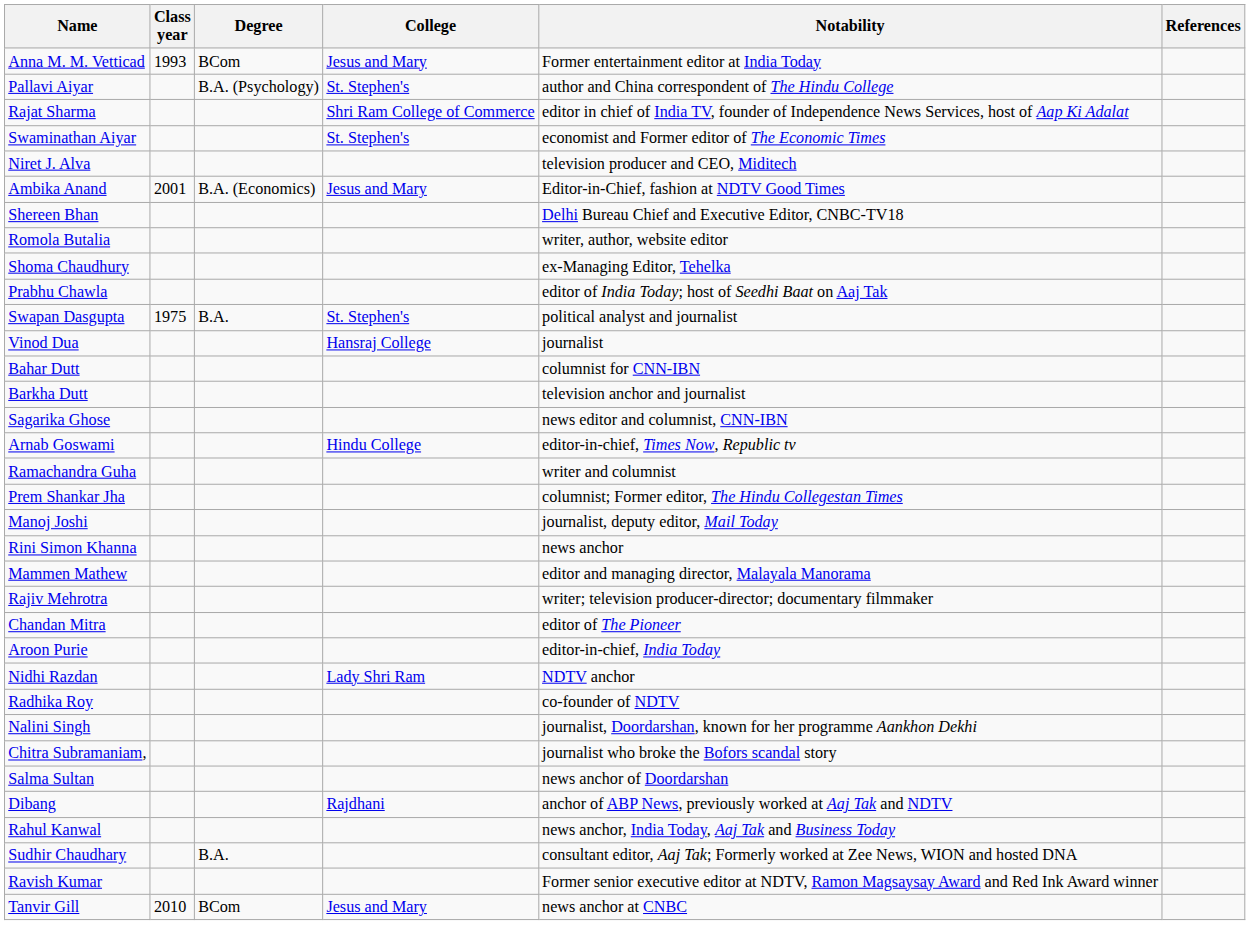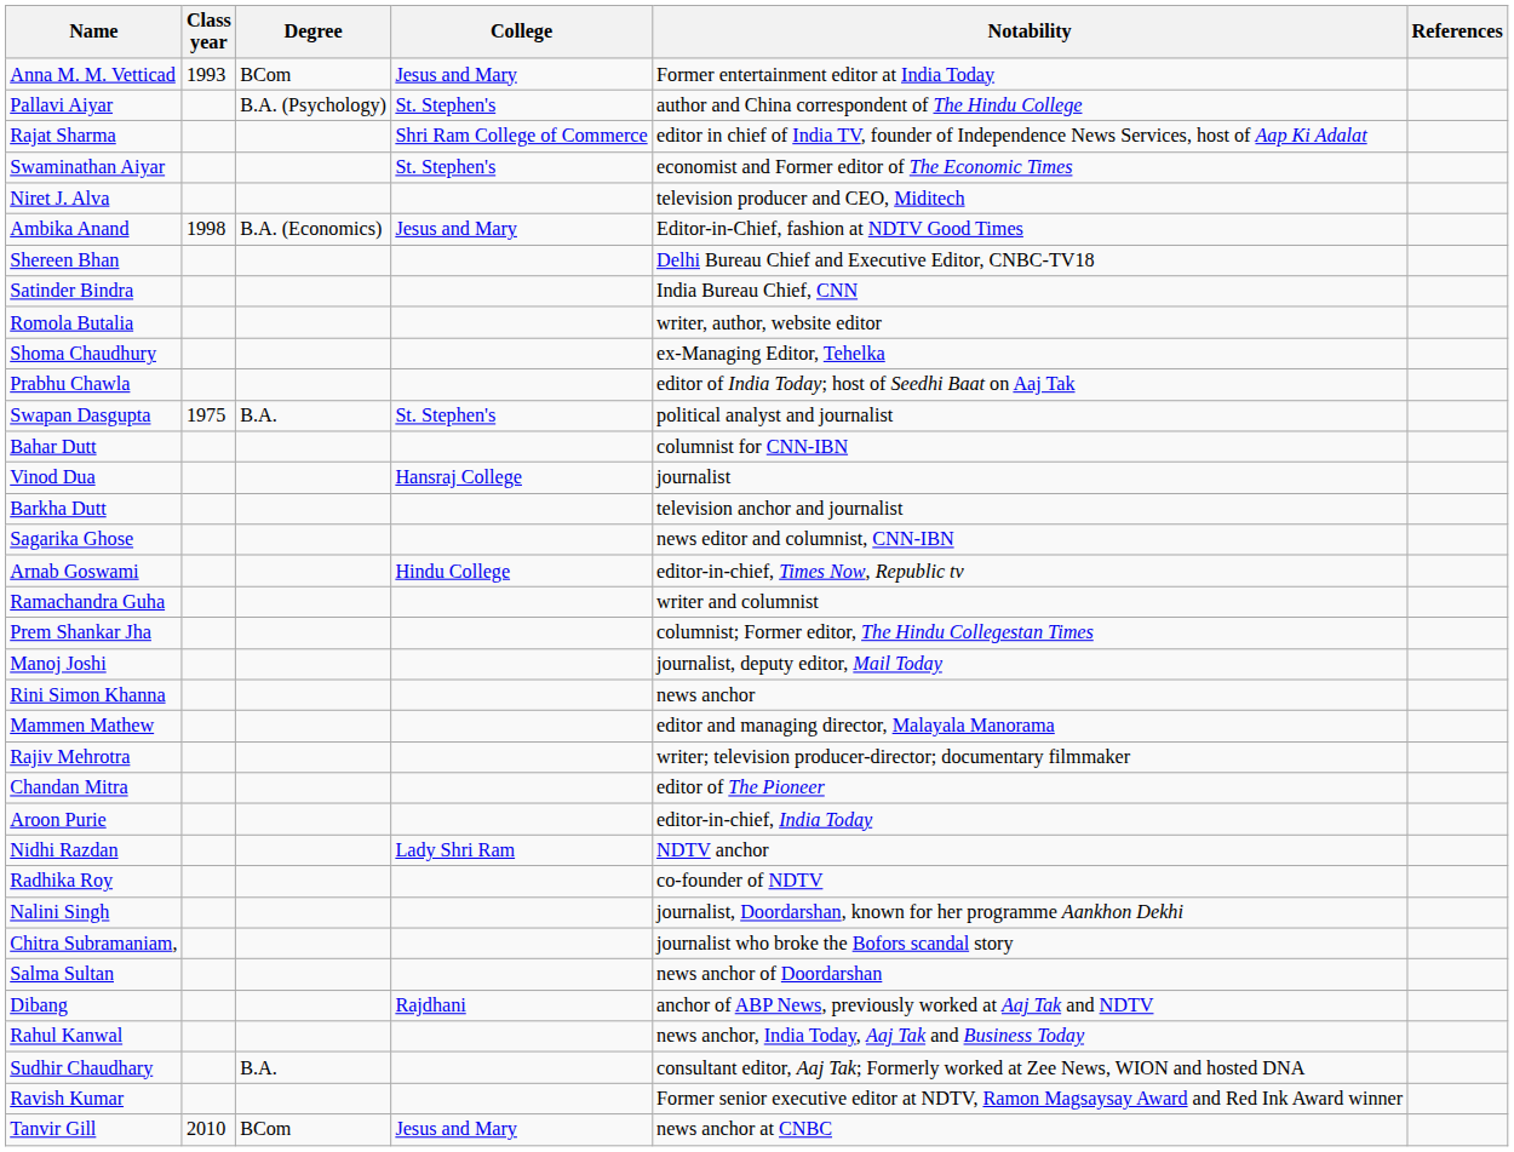 <table class="wikitable">
 <tr>
 <th>Name</th>
 <th>Class<br>year</th>
 <th>Degree</th>
 <th>College</th>
 <th>Notability</th>
 <th>References</th>
 </tr>
 <tr>
 <td><a href='#'>Anna M. M. Vetticad</a></td>
 <td>1993</td>
 <td>BCom</td>
 <td><a href='#'>Jesus and Mary</a></td>
 <td>Former entertainment editor at <a href='#'>India Today</a></td>
 <td></td>
 </tr>
 <tr>
 <td><a href='#'>Pallavi Aiyar</a></td>
 <td></td>
 <td>B.A. (Psychology)</td>
 <td><a href='#'>St. Stephen's</a></td>
 <td>author and China correspondent of <em><a href='#'>The Hindu College</a></em></td>
 <td></td>
 </tr>
 <tr>
 <td><a href='#'>Rajat Sharma</a></td>
 <td></td>
 <td></td>
 <td><a href='#'>Shri Ram College of Commerce</a></td>
 <td>editor in chief of <a href='#'>India TV</a>, founder of Independence News Services, host of <em><a href='#'>Aap Ki Adalat</a></em></td>
 <td></td>
 </tr>
 <tr>
 <td><a href='#'>Swaminathan Aiyar</a></td>
 <td></td>
 <td></td>
 <td><a href='#'>St. Stephen's</a></td>
 <td>economist and Former editor of <em><a href='#'>The Economic Times</a></em></td>
 <td></td>
 </tr>
 <tr>
 <td><a href='#'>Niret J. Alva</a></td>
 <td></td>
 <td></td>
 <td></td>
 <td>television producer and CEO, <a href='#'>Miditech</a></td>
 <td></td>
 </tr>
 <tr>
 <td><a href='#'>Ambika Anand</a></td>
-<td>2001</td>
+<td>1998</td>
 <td>B.A. (Economics)</td>
 <td><a href='#'>Jesus and Mary</a></td>
 <td>Editor-in-Chief, fashion at <a href='#'>NDTV Good Times</a></td>
 <td></td>
 </tr>
 <tr>
 <td><a href='#'>Shereen Bhan</a></td>
 <td></td>
 <td></td>
 <td></td>
 <td><a href='#'>Delhi</a> Bureau Chief and Executive Editor, CNBC-TV18</td>
+<td></td>
+</tr>
+<tr>
+<td><a href='#'>Satinder Bindra</a></td>
+<td></td>
+<td></td>
+<td></td>
+<td>India Bureau Chief, <a href='#'>CNN</a></td>
 <td></td>
 </tr>
 <tr>
 <td><a href='#'>Romola Butalia</a></td>
 <td></td>
 <td></td>
 <td></td>
 <td>writer, author, website editor</td>
 <td></td>
 </tr>
 <tr>
 <td><a href='#'>Shoma Chaudhury</a></td>
 <td></td>
 <td></td>
 <td></td>
 <td>ex-Managing Editor, <a href='#'>Tehelka</a></td>
 <td></td>
 </tr>
 <tr>
 <td><a href='#'>Prabhu Chawla</a></td>
 <td></td>
 <td></td>
 <td></td>
 <td>editor of <em>India Today</em>; host of <em>Seedhi Baat</em> on <a href='#'>Aaj Tak</a></td>
 <td></td>
 </tr>
 <tr>
 <td><a href='#'>Swapan Dasgupta</a></td>
 <td>1975</td>
 <td>B.A.</td>
 <td><a href='#'>St. Stephen's</a></td>
 <td>political analyst and journalist</td>
 <td></td>
 </tr>
 <tr>
+<td><a href='#'>Bahar Dutt</a></td>
+<td></td>
+<td></td>
+<td></td>
+<td>columnist for <a href='#'>CNN-IBN</a></td>
+<td></td>
+</tr>
+<tr>
 <td><a href='#'>Vinod Dua</a></td>
 <td></td>
 <td></td>
 <td><a href='#'>Hansraj College</a></td>
 <td>journalist</td>
-<td></td>
-</tr>
-<tr>
-<td><a href='#'>Bahar Dutt</a></td>
-<td></td>
-<td></td>
-<td></td>
-<td>columnist for <a href='#'>CNN-IBN</a></td>
 <td></td>
 </tr>
 <tr>
 <td><a href='#'>Barkha Dutt</a></td>
 <td></td>
 <td></td>
 <td></td>
 <td>television anchor and journalist</td>
 <td></td>
 </tr>
 <tr>
 <td><a href='#'>Sagarika Ghose</a></td>
 <td></td>
 <td></td>
 <td></td>
 <td>news editor and columnist, <a href='#'>CNN-IBN</a></td>
 <td></td>
 </tr>
 <tr>
 <td><a href='#'>Arnab Goswami</a></td>
 <td></td>
 <td></td>
 <td><a href='#'>Hindu College</a></td>
 <td>editor-in-chief, <em><a href='#'>Times Now</a></em>, <em>Republic tv</em></td>
 <td></td>
 </tr>
 <tr>
 <td><a href='#'>Ramachandra Guha</a></td>
 <td></td>
 <td></td>
 <td></td>
 <td>writer and columnist</td>
 <td></td>
 </tr>
 <tr>
 <td><a href='#'>Prem Shankar Jha</a></td>
 <td></td>
 <td></td>
 <td></td>
 <td>columnist; Former editor, <em><a href='#'>The Hindu Collegestan Times</a></em></td>
 <td></td>
 </tr>
 <tr>
 <td><a href='#'>Manoj Joshi</a></td>
 <td></td>
 <td></td>
 <td></td>
 <td>journalist, deputy editor, <em><a href='#'>Mail Today</a></em></td>
 <td></td>
 </tr>
 <tr>
 <td><a href='#'>Rini Simon Khanna</a></td>
 <td></td>
 <td></td>
 <td></td>
 <td>news anchor</td>
 <td></td>
 </tr>
 <tr>
 <td><a href='#'>Mammen Mathew</a></td>
 <td></td>
 <td></td>
 <td></td>
 <td>editor and managing director, <a href='#'>Malayala Manorama</a></td>
 <td></td>
 </tr>
 <tr>
 <td><a href='#'>Rajiv Mehrotra</a></td>
 <td></td>
 <td></td>
 <td></td>
 <td>writer; television producer-director; documentary filmmaker</td>
 <td></td>
 </tr>
 <tr>
 <td><a href='#'>Chandan Mitra</a></td>
 <td></td>
 <td></td>
 <td></td>
 <td>editor of <em><a href='#'>The Pioneer</a></em></td>
 <td></td>
 </tr>
 <tr>
 <td><a href='#'>Aroon Purie</a></td>
 <td></td>
 <td></td>
 <td></td>
 <td>editor-in-chief, <em><a href='#'>India Today</a></em></td>
 <td></td>
 </tr>
 <tr>
 <td><a href='#'>Nidhi Razdan</a></td>
 <td></td>
 <td></td>
 <td><a href='#'>Lady Shri Ram</a></td>
 <td><a href='#'>NDTV</a> anchor</td>
 <td></td>
 </tr>
 <tr>
 <td><a href='#'>Radhika Roy</a></td>
 <td></td>
 <td></td>
 <td></td>
 <td>co-founder of <a href='#'>NDTV</a></td>
 <td></td>
 </tr>
 <tr>
 <td><a href='#'>Nalini Singh</a></td>
 <td></td>
 <td></td>
 <td></td>
 <td>journalist, <a href='#'>Doordarshan</a>, known for her programme <em>Aankhon Dekhi</em></td>
 <td></td>
 </tr>
 <tr>
 <td><a href='#'>Chitra Subramaniam</a>,</td>
 <td></td>
 <td></td>
 <td></td>
 <td>journalist who broke the <a href='#'>Bofors scandal</a> story</td>
 <td></td>
 </tr>
 <tr>
 <td><a href='#'>Salma Sultan</a></td>
 <td></td>
 <td></td>
 <td></td>
 <td>news anchor of <a href='#'>Doordarshan</a></td>
 <td></td>
 </tr>
 <tr>
 <td><a href='#'>Dibang</a></td>
 <td></td>
 <td></td>
 <td><a href='#'>Rajdhani</a></td>
 <td>anchor of <a href='#'>ABP News</a>, previously worked at <em><a href='#'>Aaj Tak</a></em> and <a href='#'>NDTV</a></td>
 <td></td>
 </tr>
 <tr>
 <td><a href='#'>Rahul Kanwal</a></td>
 <td></td>
 <td></td>
 <td></td>
 <td>news anchor, <a href='#'>India Today</a>, <em><a href='#'>Aaj Tak</a></em> and <em><a href='#'>Business Today</a></em></td>
 <td></td>
 </tr>
 <tr>
 <td><a href='#'>Sudhir Chaudhary</a></td>
 <td></td>
 <td>B.A.</td>
 <td></td>
 <td>consultant editor, <em>Aaj Tak</em>; Formerly worked at Zee News, WION and hosted DNA</td>
 <td></td>
 </tr>
 <tr>
 <td><a href='#'>Ravish Kumar</a></td>
 <td></td>
 <td></td>
 <td></td>
 <td>Former senior executive editor at NDTV, <a href='#'>Ramon Magsaysay Award</a> and Red Ink Award winner</td>
 <td></td>
 </tr>
 <tr>
 <td><a href='#'>Tanvir Gill</a></td>
 <td>2010</td>
 <td>BCom</td>
 <td><a href='#'>Jesus and Mary</a></td>
 <td>news anchor at <a href='#'>CNBC</a></td>
 <td></td>
 </tr>
 </table>
